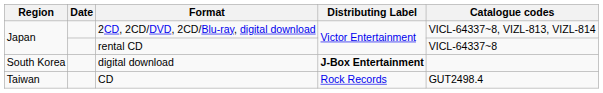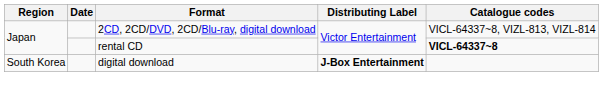 <table class="wikitable">
 <tr>
 <th>Region</th>
 <th>Date</th>
 <th>Format</th>
 <th>Distributing Label</th>
 <th>Catalogue codes</th>
 </tr>
 <tr>
 <td rowspan="2">Japan</td>
 <td></td>
 <td>2<a href='#'>CD</a>, 2CD/<a href='#'>DVD</a>, 2CD/<a href='#'>Blu-ray</a>, <a href='#'>digital download</a></td>
 <td rowspan="2"><a href='#'>Victor Entertainment</a></td>
 <td>VICL-64337~8, VIZL-813, VIZL-814</td>
 </tr>
 <tr>
 <td></td>
 <td>rental CD</td>
-<td>VICL-64337~8</td>
+<td><strong>VICL-64337~8</strong></td>
 </tr>
 <tr>
 <td>South Korea</td>
 <td></td>
 <td>digital download</td>
 <td><strong>J-Box Entertainment</strong></td>
 <td></td>
 </tr>
-<tr>
-<td>Taiwan</td>
-<td></td>
-<td>CD</td>
-<td><a href='#'>Rock Records</a></td>
-<td>GUT2498.4</td>
-</tr>
 </table>
